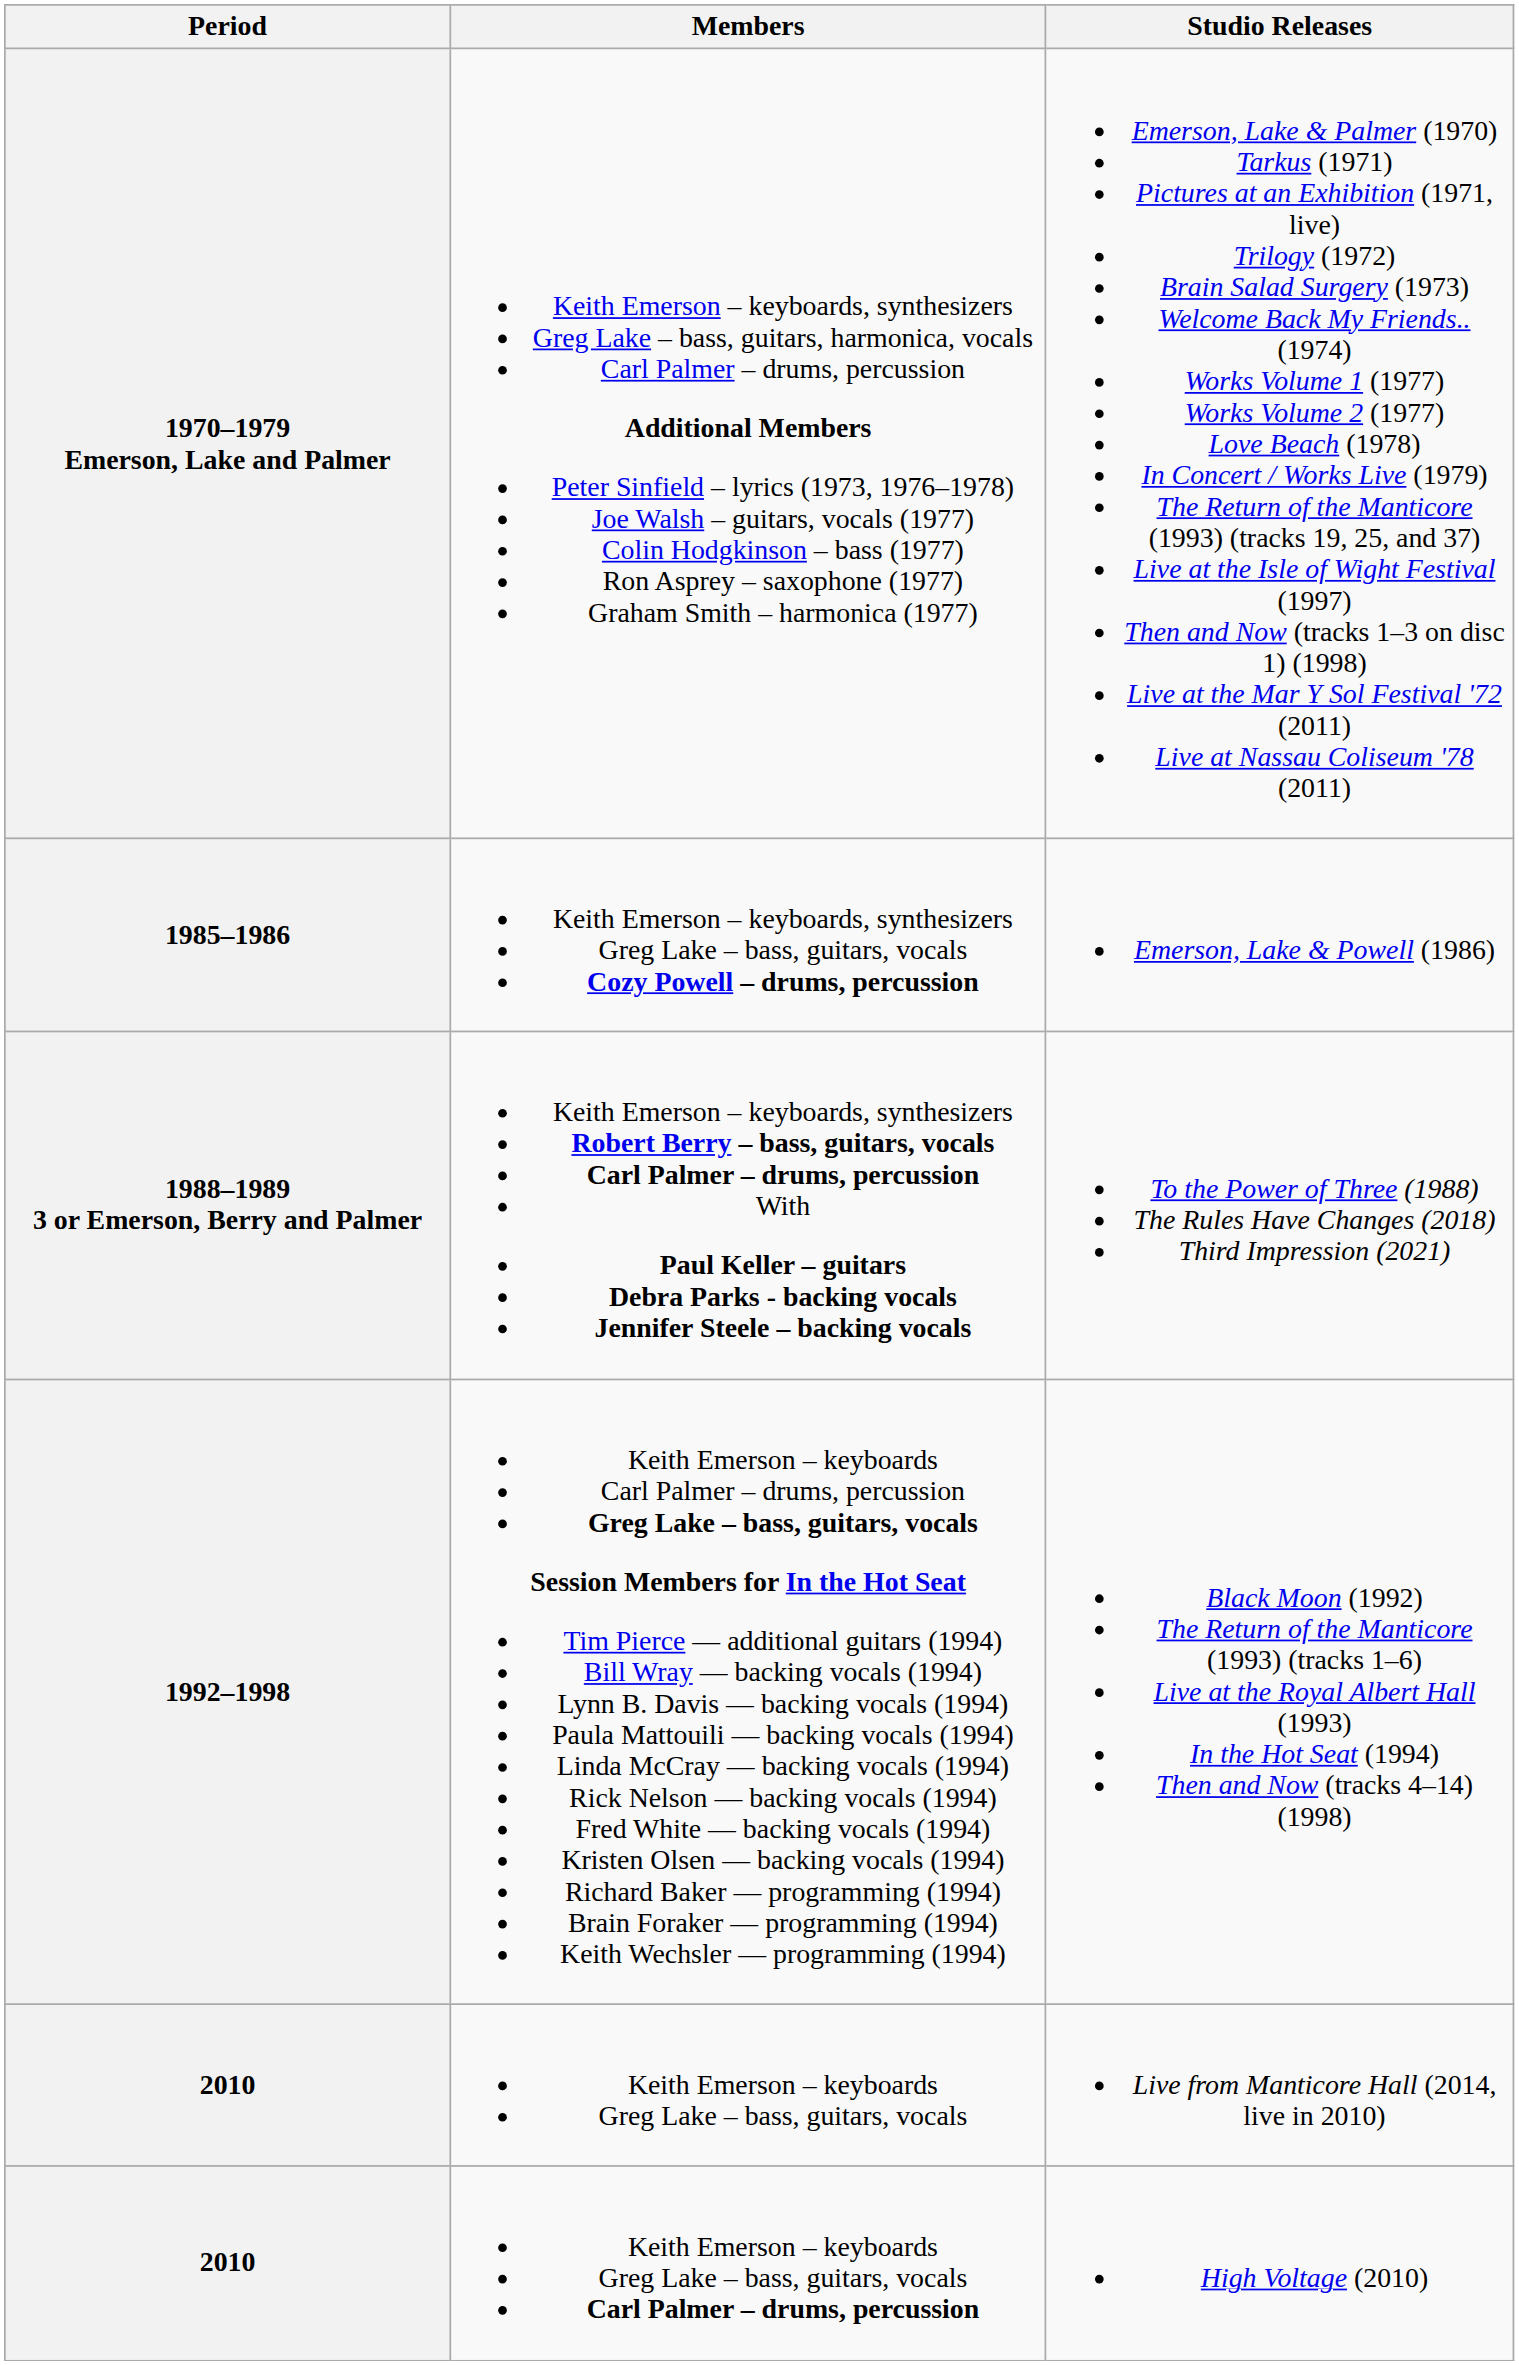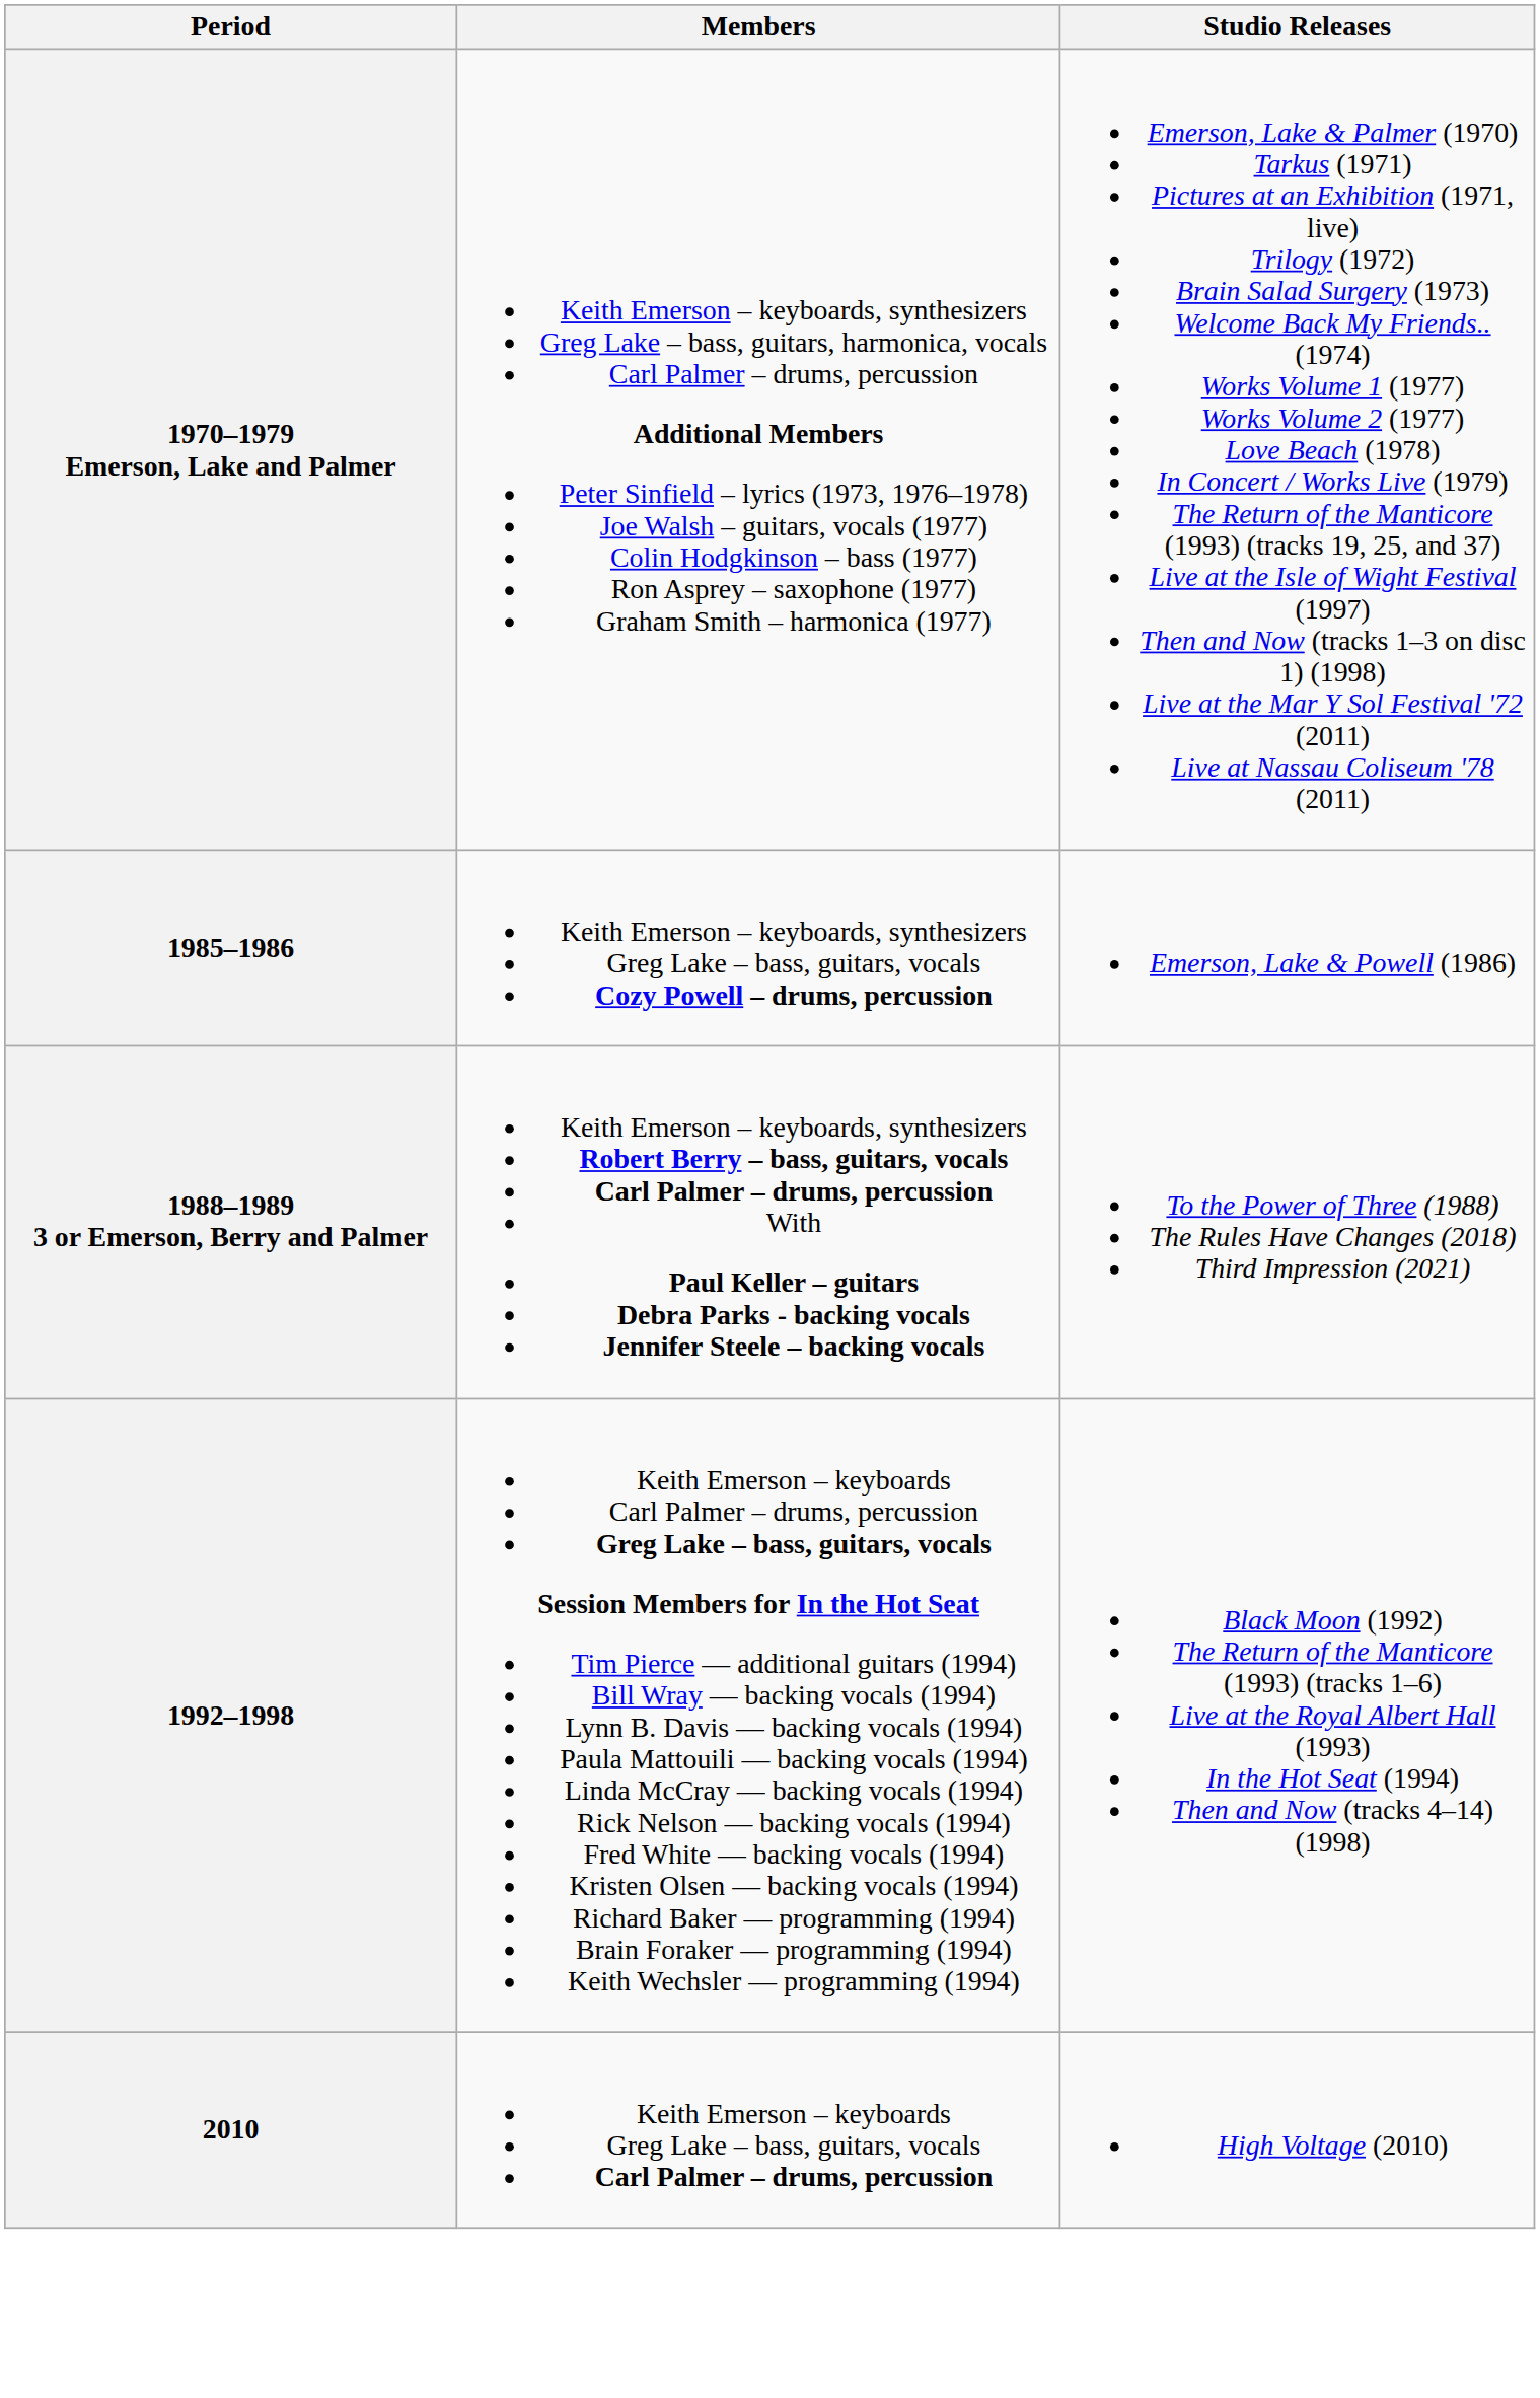 <table class="wikitable plainrowheaders" style="text-align:center;">
 <tr>
 <th scope="col" style="width:20em;">Period</th>
 <th scope="col" style="width:26em;">Members</th>
 <th scope="col" style="width:20em;">Studio Releases</th>
 </tr>
 <tr>
 <th>1970–1979<br>Emerson, Lake and Palmer</th>
 <td><br><ul><li><a href='#'>Keith Emerson</a> – keyboards, synthesizers</li><li><a href='#'>Greg Lake</a> – bass, guitars, harmonica, vocals</li><li><a href='#'>Carl Palmer</a> – drums, percussion</li></ul><strong>Additional Members</strong><ul><li><a href='#'>Peter Sinfield</a> – lyrics (1973, 1976–1978)</li><li><a href='#'>Joe Walsh</a> – guitars, vocals (1977)</li><li><a href='#'>Colin Hodgkinson</a> – bass (1977)</li><li>Ron Asprey – saxophone (1977)</li><li>Graham Smith – harmonica (1977)</li></ul></td>
 <td><br><ul><li><em><a href='#'>Emerson, Lake & Palmer</a></em> (1970)</li><li><em><a href='#'>Tarkus</a></em> (1971)</li><li><em><a href='#'>Pictures at an Exhibition</a></em> (1971, live)</li><li><em><a href='#'>Trilogy</a></em> (1972)</li><li><em><a href='#'>Brain Salad Surgery</a></em> (1973)</li><li><em><a href='#'>Welcome Back My Friends..</a></em>(1974)</li><li><em><a href='#'>Works Volume 1</a></em> (1977)</li><li><em><a href='#'>Works Volume 2</a></em> (1977)</li><li><em><a href='#'>Love Beach</a></em> (1978)</li><li><em><a href='#'>In Concert / Works Live</a></em> (1979)</li><li><em><a href='#'>The Return of the Manticore</a></em> (1993) (tracks 19, 25, and 37)</li><li><em><a href='#'>Live at the Isle of Wight Festival</a></em> (1997)</li><li><em><a href='#'>Then and Now</a></em> (tracks 1–3 on disc 1) (1998)</li><li><em><a href='#'>Live at the Mar Y Sol Festival '72</a></em> (2011)</li><li><em><a href='#'>Live at Nassau Coliseum '78</a></em> (2011)</li></ul></td>
 </tr>
 <tr>
 <th>1985–1986</th>
 <td><br><ul><li>Keith Emerson – keyboards, synthesizers</li><li>Greg Lake – bass, guitars, vocals</li><li><strong><a href='#'>Cozy Powell</a> – drums, percussion</strong></li></ul></td>
 <td><br><ul><li><em><a href='#'>Emerson, Lake & Powell</a></em> (1986)</li></ul></td>
 </tr>
 <tr>
 <th>1988–1989<br>3 or Emerson, Berry and Palmer</th>
 <td><br><ul><li>Keith Emerson – keyboards, synthesizers</li><li><strong><a href='#'>Robert Berry</a> – bass, guitars, vocals</strong></li><li><strong>Carl Palmer – drums, percussion</strong></li><li>With</li></ul><ul><li><strong>Paul Keller – guitars</strong></li><li><strong>Debra Parks - backing vocals</strong></li><li><strong>Jennifer Steele – backing vocals</strong></li></ul></td>
 <td><br><ul><li><em><a href='#'>To the Power of Three</a> (1988)</em></li><li><em>The Rules Have Changes (2018)</em></li><li><em>Third Impression (2021)</em></li></ul></td>
 </tr>
 <tr>
 <th>1992–1998</th>
 <td><br><ul><li>Keith Emerson – keyboards</li><li>Carl Palmer – drums, percussion</li><li><strong>Greg Lake – bass, guitars, vocals</strong></li></ul><strong>Session Members for <a href='#'>In the Hot Seat</a></strong><ul><li><a href='#'>Tim Pierce</a> — additional guitars (1994)</li><li><a href='#'>Bill Wray</a> — backing vocals (1994)</li><li>Lynn B. Davis ― backing vocals (1994)</li><li>Paula Mattouili — backing vocals (1994)</li><li>Linda McCray — backing vocals (1994)</li><li>Rick Nelson — backing vocals (1994)</li><li>Fred White — backing vocals (1994)</li><li>Kristen Olsen — backing vocals (1994)</li><li>Richard Baker — programming (1994)</li><li>Brain Foraker — programming (1994)</li><li>Keith Wechsler — programming (1994)</li></ul></td>
 <td><br><ul><li><em><a href='#'>Black Moon</a></em> (1992)</li><li><em><a href='#'>The Return of the Manticore</a></em> (1993) (tracks 1–6)</li><li><em><a href='#'>Live at the Royal Albert Hall</a></em> (1993)</li><li><em><a href='#'>In the Hot Seat</a></em> (1994)</li><li><em><a href='#'>Then and Now</a></em> (tracks 4–14) (1998)</li></ul></td>
 </tr>
 <tr>
 <th>2010</th>
-<td><br><ul><li>Keith Emerson – keyboards</li><li>Greg Lake – bass, guitars, vocals</li></ul></td>
-<td><br><ul><li><em>Live from Manticore Hall</em> (2014, live in 2010)</li></ul></td>
-</tr>
-<tr>
-<th>2010</th>
 <td><br><ul><li>Keith Emerson – keyboards</li><li>Greg Lake – bass, guitars, vocals</li><li><strong>Carl Palmer – drums, percussion</strong></li></ul></td>
 <td><br><ul><li><em><a href='#'>High Voltage</a></em> (2010)</li></ul></td>
 </tr>
 </table>
